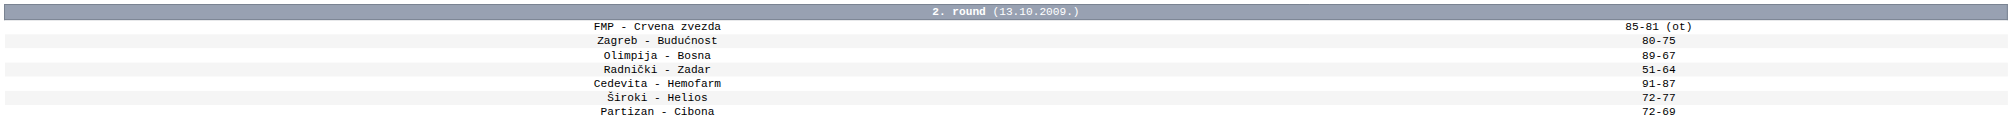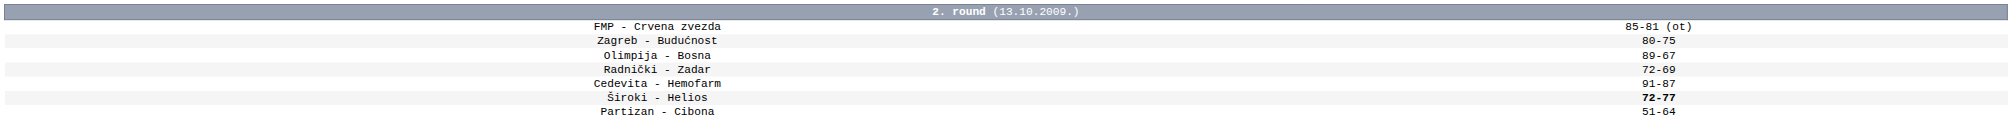 <table border=0 cellspacing=0 cellpadding=1em style="font-size: 85%; border-collapse: collapse;width:100%;">
 <tr>
 <td colspan=5 bgcolor=#98A1B2 style="border:1px solid #7A8392; text-align:center; color:#FFFFFF;"><strong>2. round</strong> (13.10.2009.)</td>
 </tr>
 <tr align=center bgcolor=#FFFFFF>
 <td>FMP - Crvena zvezda</td>
 <td>85-81 (ot)</td>
 </tr>
 <tr align=center bgcolor=#f5f5f5>
 <td>Zagreb - Budućnost</td>
 <td>80-75</td>
 </tr>
 <tr align=center bgcolor=#FFFFFF>
 <td>Olimpija - Bosna</td>
 <td>89-67</td>
 </tr>
 <tr align=center bgcolor=#f5f5f5>
 <td>Radnički - Zadar</td>
-<td>51-64</td>
+<td>72-69</td>
 </tr>
 <tr align=center bgcolor=#FFFFFF>
 <td>Cedevita - Hemofarm</td>
 <td>91-87</td>
 </tr>
 <tr align=center bgcolor=#f5f5f5>
 <td>Široki - Helios</td>
-<td>72-77</td>
+<td><strong>72-77</strong></td>
 </tr>
 <tr align=center bgcolor=#FFFFFF>
 <td>Partizan - Cibona</td>
-<td>72-69</td>
+<td>51-64</td>
 </tr>
 </table>
